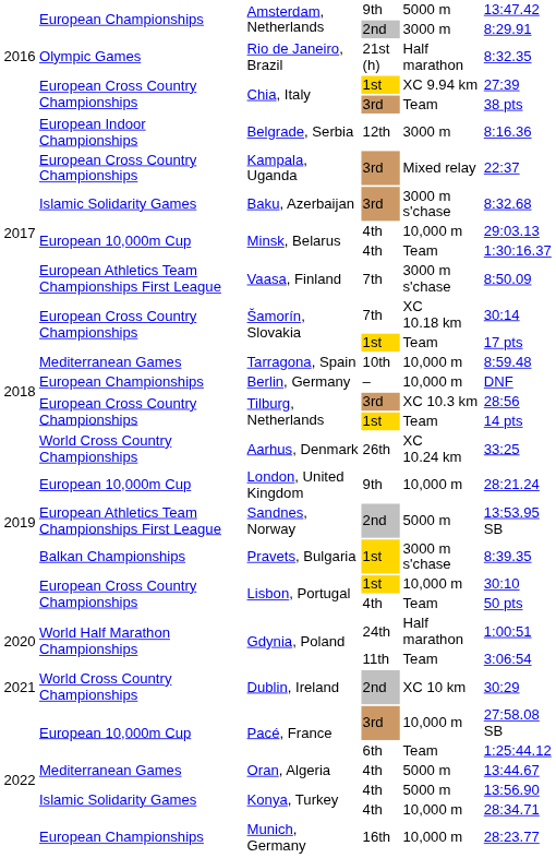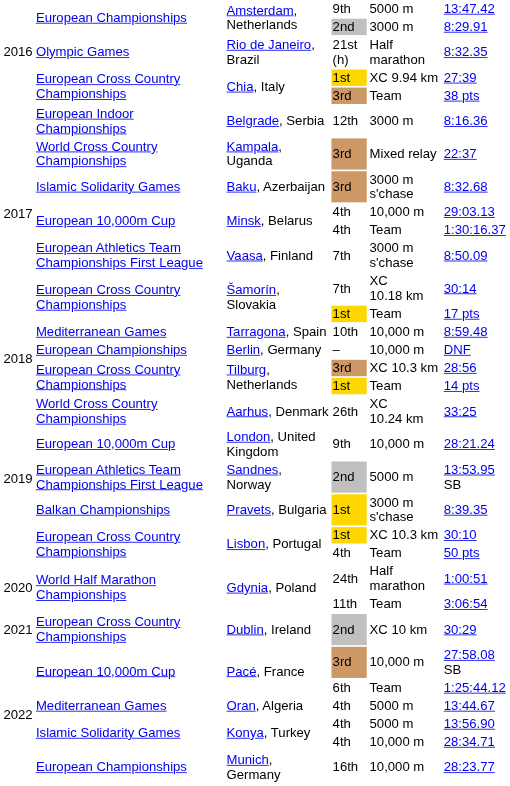 <table>
 <tr>
 <td rowspan=5>2016</td>
 <td rowspan=2><a href='#'>European Championships</a></td>
 <td rowspan=2><a href='#'>Amsterdam</a>, Netherlands</td>
 <td>9th</td>
 <td>5000 m</td>
 <td><a href='#'>13:47.42</a></td>
 </tr>
 <tr>
 <td bgcolor=silver>2nd</td>
 <td>3000 m</td>
 <td><a href='#'>8:29.91</a></td>
 </tr>
 <tr>
 <td><a href='#'>Olympic Games</a></td>
 <td><a href='#'>Rio de Janeiro</a>, Brazil</td>
 <td>21st (h)</td>
 <td>Half marathon</td>
 <td><a href='#'>8:32.35</a></td>
 </tr>
 <tr>
 <td rowspan=2><a href='#'>European Cross Country Championships</a></td>
 <td rowspan=2><a href='#'>Chia</a>, Italy</td>
 <td bgcolor=gold>1st</td>
 <td>XC 9.94 km</td>
 <td><a href='#'>27:39</a></td>
 </tr>
 <tr>
 <td bgcolor=cc9966>3rd</td>
 <td>Team</td>
 <td><a href='#'>38 pts</a></td>
 </tr>
 <tr>
 <td rowspan=8>2017</td>
 <td><a href='#'>European Indoor Championships</a></td>
 <td><a href='#'>Belgrade</a>, Serbia</td>
 <td>12th</td>
 <td>3000 m</td>
 <td><a href='#'>8:16.36</a></td>
 </tr>
 <tr>
-<td><a href='#'>European Cross Country Championships</a></td>
+<td><a href='#'>World Cross Country Championships</a></td>
 <td><a href='#'>Kampala</a>, Uganda</td>
 <td bgcolor=cc9966>3rd</td>
 <td>Mixed relay</td>
 <td><a href='#'>22:37</a></td>
 </tr>
 <tr>
 <td><a href='#'>Islamic Solidarity Games</a></td>
 <td><a href='#'>Baku</a>, Azerbaijan</td>
 <td bgcolor=cc9966>3rd</td>
 <td>3000 m s'chase</td>
 <td><a href='#'>8:32.68</a></td>
 </tr>
 <tr>
 <td rowspan=2><a href='#'>European 10,000m Cup</a></td>
 <td rowspan=2><a href='#'>Minsk</a>, Belarus</td>
 <td>4th</td>
 <td>10,000 m</td>
 <td><a href='#'>29:03.13</a></td>
 </tr>
 <tr>
 <td>4th</td>
 <td>Team</td>
 <td><a href='#'>1:30:16.37</a></td>
 </tr>
 <tr>
 <td><a href='#'>European Athletics Team Championships First League</a></td>
 <td><a href='#'>Vaasa</a>, Finland</td>
 <td>7th</td>
 <td>3000 m s'chase</td>
 <td><a href='#'>8:50.09</a></td>
 </tr>
 <tr>
 <td rowspan=2><a href='#'>European Cross Country Championships</a></td>
 <td rowspan=2><a href='#'>Šamorín</a>, Slovakia</td>
 <td>7th</td>
 <td>XC 10.18 km</td>
 <td><a href='#'>30:14</a></td>
 </tr>
 <tr>
 <td bgcolor=gold>1st</td>
 <td>Team</td>
 <td><a href='#'>17 pts</a></td>
 </tr>
 <tr>
 <td rowspan=4>2018</td>
 <td><a href='#'>Mediterranean Games</a></td>
 <td><a href='#'>Tarragona</a>, Spain</td>
 <td>10th</td>
 <td>10,000 m</td>
 <td><a href='#'>8:59.48</a></td>
 </tr>
 <tr>
 <td><a href='#'>European Championships</a></td>
 <td><a href='#'>Berlin</a>, Germany</td>
 <td>–</td>
 <td>10,000 m</td>
 <td><a href='#'>DNF</a></td>
 </tr>
 <tr>
 <td rowspan=2><a href='#'>European Cross Country Championships</a></td>
 <td rowspan=2><a href='#'>Tilburg</a>, Netherlands</td>
 <td bgcolor=cc9966>3rd</td>
 <td>XC 10.3 km</td>
 <td><a href='#'>28:56</a></td>
 </tr>
 <tr>
 <td bgcolor=gold>1st</td>
 <td>Team</td>
 <td><a href='#'>14 pts</a></td>
 </tr>
 <tr>
 <td rowspan=6>2019</td>
 <td><a href='#'>World Cross Country Championships</a></td>
 <td><a href='#'>Aarhus</a>, Denmark</td>
 <td>26th</td>
 <td>XC 10.24 km</td>
 <td><a href='#'>33:25</a></td>
 </tr>
 <tr>
 <td><a href='#'>European 10,000m Cup</a></td>
 <td><a href='#'>London</a>, United Kingdom</td>
 <td>9th</td>
 <td>10,000 m</td>
 <td><a href='#'>28:21.24</a> </td>
 </tr>
 <tr>
 <td><a href='#'>European Athletics Team Championships First League</a></td>
 <td><a href='#'>Sandnes</a>, Norway</td>
 <td bgcolor=silver>2nd</td>
 <td>5000 m</td>
 <td><a href='#'>13:53.95</a> SB</td>
 </tr>
 <tr>
 <td><a href='#'>Balkan Championships</a></td>
 <td><a href='#'>Pravets</a>, Bulgaria</td>
 <td bgcolor=gold>1st</td>
 <td>3000 m s'chase</td>
 <td><a href='#'>8:39.35</a></td>
 </tr>
 <tr>
 <td rowspan=2><a href='#'>European Cross Country Championships</a></td>
 <td rowspan=2><a href='#'>Lisbon</a>, Portugal</td>
 <td bgcolor=gold>1st</td>
-<td>10,000 m</td>
+<td>XC 10.3 km</td>
 <td><a href='#'>30:10</a></td>
 </tr>
 <tr>
 <td>4th</td>
 <td>Team</td>
 <td><a href='#'>50 pts</a></td>
 </tr>
 <tr>
 <td rowspan=2>2020</td>
 <td rowspan=2><a href='#'>World Half Marathon Championships</a></td>
 <td rowspan=2><a href='#'>Gdynia</a>, Poland</td>
 <td>24th</td>
 <td>Half marathon</td>
 <td><a href='#'>1:00:51</a> </td>
 </tr>
 <tr>
 <td>11th</td>
 <td>Team</td>
 <td><a href='#'>3:06:54</a></td>
 </tr>
 <tr>
 <td>2021</td>
-<td><a href='#'>World Cross Country Championships</a></td>
+<td><a href='#'>European Cross Country Championships</a></td>
 <td><a href='#'>Dublin</a>, Ireland</td>
 <td bgcolor=silver>2nd</td>
 <td>XC 10 km</td>
 <td><a href='#'>30:29</a></td>
 </tr>
 <tr>
 <td rowspan=6>2022</td>
 <td rowspan=2><a href='#'>European 10,000m Cup</a></td>
 <td rowspan=2><a href='#'>Pacé</a>, France</td>
 <td bgcolor=cc9966>3rd</td>
 <td>10,000 m</td>
 <td><a href='#'>27:58.08</a> SB</td>
 </tr>
 <tr>
 <td>6th</td>
 <td>Team</td>
 <td><a href='#'>1:25:44.12</a></td>
 </tr>
 <tr>
 <td><a href='#'>Mediterranean Games</a></td>
 <td><a href='#'>Oran</a>, Algeria</td>
 <td>4th</td>
 <td>5000 m</td>
 <td><a href='#'>13:44.67</a></td>
 </tr>
 <tr>
 <td rowspan=2><a href='#'>Islamic Solidarity Games</a></td>
 <td rowspan=2><a href='#'>Konya</a>, Turkey</td>
 <td>4th</td>
 <td>5000 m</td>
 <td><a href='#'>13:56.90</a></td>
 </tr>
 <tr>
 <td>4th</td>
 <td>10,000 m</td>
 <td><a href='#'>28:34.71</a></td>
 </tr>
 <tr>
 <td><a href='#'>European Championships</a></td>
 <td><a href='#'>Munich</a>, Germany</td>
 <td>16th</td>
 <td>10,000 m</td>
 <td><a href='#'>28:23.77</a></td>
 </tr>
 </table>
